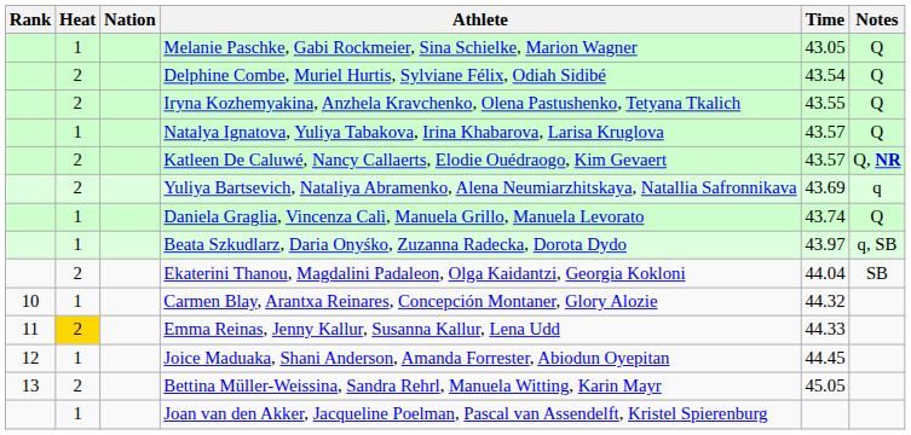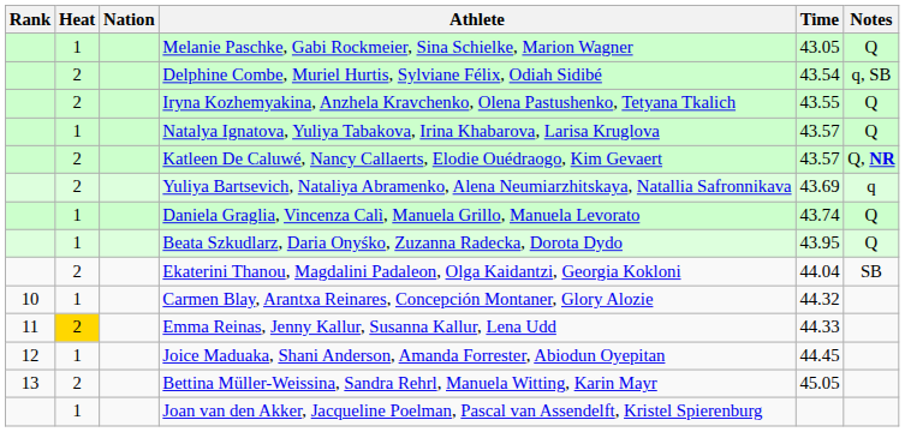 <table class="wikitable sortable" style="text-align:center">
 <tr>
 <th>Rank</th>
 <th>Heat</th>
 <th>Nation</th>
 <th>Athlete</th>
 <th>Time</th>
 <th>Notes</th>
 </tr>
 <tr bgcolor=ccffcc>
 <td></td>
 <td>1</td>
 <td align=left></td>
 <td align=left><a href='#'>Melanie Paschke</a>, <a href='#'>Gabi Rockmeier</a>, <a href='#'>Sina Schielke</a>, <a href='#'>Marion Wagner</a></td>
 <td>43.05</td>
 <td>Q</td>
 </tr>
 <tr bgcolor=ccffcc>
 <td></td>
 <td>2</td>
 <td align=left></td>
 <td align=left><a href='#'>Delphine Combe</a>, <a href='#'>Muriel Hurtis</a>, <a href='#'>Sylviane Félix</a>, <a href='#'>Odiah Sidibé</a></td>
 <td>43.54</td>
-<td>Q</td>
+<td>q, SB</td>
 </tr>
 <tr bgcolor=ccffcc>
 <td></td>
 <td>2</td>
 <td align=left></td>
 <td align=left><a href='#'>Iryna Kozhemyakina</a>, <a href='#'>Anzhela Kravchenko</a>, <a href='#'>Olena Pastushenko</a>, <a href='#'>Tetyana Tkalich</a></td>
 <td>43.55</td>
 <td>Q</td>
 </tr>
 <tr bgcolor=ccffcc>
 <td></td>
 <td>1</td>
 <td align=left></td>
 <td align=left><a href='#'>Natalya Ignatova</a>, <a href='#'>Yuliya Tabakova</a>, <a href='#'>Irina Khabarova</a>, <a href='#'>Larisa Kruglova</a></td>
 <td>43.57</td>
 <td>Q</td>
 </tr>
 <tr bgcolor=ccffcc>
 <td></td>
 <td>2</td>
 <td align=left></td>
 <td align=left><a href='#'>Katleen De Caluwé</a>, <a href='#'>Nancy Callaerts</a>, <a href='#'>Elodie Ouédraogo</a>, <a href='#'>Kim Gevaert</a></td>
 <td>43.57</td>
 <td>Q, <strong><a href='#'>NR</a></strong></td>
 </tr>
 <tr bgcolor=ddffdd>
 <td></td>
 <td>2</td>
 <td align=left></td>
 <td align=left><a href='#'>Yuliya Bartsevich</a>, <a href='#'>Nataliya Abramenko</a>, <a href='#'>Alena Neumiarzhitskaya</a>, <a href='#'>Natallia Safronnikava</a></td>
 <td>43.69</td>
 <td>q</td>
 </tr>
 <tr bgcolor=ccffcc>
 <td></td>
 <td>1</td>
 <td align=left></td>
 <td align=left><a href='#'>Daniela Graglia</a>, <a href='#'>Vincenza Calì</a>, <a href='#'>Manuela Grillo</a>, <a href='#'>Manuela Levorato</a></td>
 <td>43.74</td>
 <td>Q</td>
 </tr>
 <tr bgcolor=ddffdd>
 <td></td>
 <td>1</td>
 <td align=left></td>
 <td align=left><a href='#'>Beata Szkudlarz</a>, <a href='#'>Daria Onyśko</a>, <a href='#'>Zuzanna Radecka</a>, <a href='#'>Dorota Dydo</a></td>
-<td>43.97</td>
-<td>q, SB</td>
+<td>43.95</td>
+<td>Q</td>
 </tr>
 <tr>
 <td></td>
 <td>2</td>
 <td align=left></td>
 <td align=left><a href='#'>Ekaterini Thanou</a>, <a href='#'>Magdalini Padaleon</a>, <a href='#'>Olga Kaidantzi</a>, <a href='#'>Georgia Kokloni</a></td>
 <td>44.04</td>
 <td>SB</td>
 </tr>
 <tr>
 <td>10</td>
 <td>1</td>
 <td align=left></td>
 <td align=left><a href='#'>Carmen Blay</a>, <a href='#'>Arantxa Reinares</a>, <a href='#'>Concepción Montaner</a>, <a href='#'>Glory Alozie</a></td>
 <td>44.32</td>
 <td></td>
 </tr>
 <tr>
 <td>11</td>
 <td style="background: gold;">2</td>
 <td align=left></td>
 <td align=left><a href='#'>Emma Reinas</a>, <a href='#'>Jenny Kallur</a>, <a href='#'>Susanna Kallur</a>, <a href='#'>Lena Udd</a></td>
 <td>44.33</td>
 <td></td>
 </tr>
 <tr>
 <td>12</td>
 <td>1</td>
 <td align=left></td>
 <td align=left><a href='#'>Joice Maduaka</a>, <a href='#'>Shani Anderson</a>, <a href='#'>Amanda Forrester</a>, <a href='#'>Abiodun Oyepitan</a></td>
 <td>44.45</td>
 <td></td>
 </tr>
 <tr>
 <td>13</td>
 <td>2</td>
 <td align=left></td>
 <td align=left><a href='#'>Bettina Müller-Weissina</a>, <a href='#'>Sandra Rehrl</a>, <a href='#'>Manuela Witting</a>, <a href='#'>Karin Mayr</a></td>
 <td>45.05</td>
 <td></td>
 </tr>
 <tr>
 <td></td>
 <td>1</td>
 <td align=left></td>
 <td align=left><a href='#'>Joan van den Akker</a>, <a href='#'>Jacqueline Poelman</a>, <a href='#'>Pascal van Assendelft</a>, <a href='#'>Kristel Spierenburg</a></td>
 <td></td>
 <td></td>
 </tr>
 </table>
